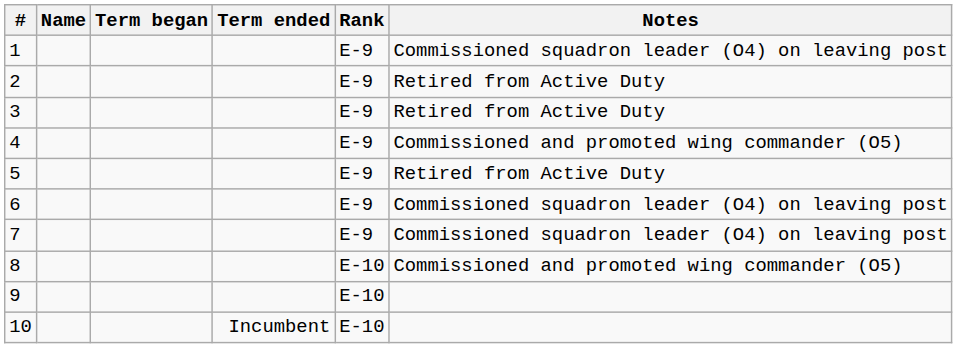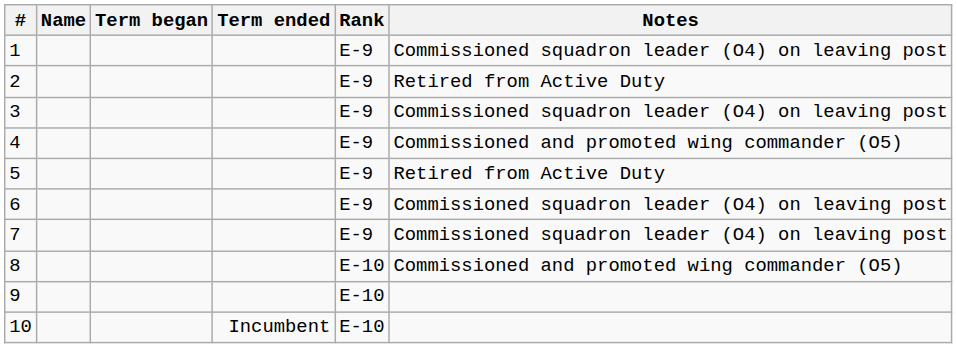 <table class="wikitable sortable">
 <tr>
 <th>#</th>
 <th>Name</th>
 <th>Term began</th>
 <th>Term ended</th>
 <th>Rank</th>
 <th>Notes</th>
 </tr>
 <tr>
 <td>1</td>
 <td> </td>
 <td align=right></td>
 <td align=right></td>
 <td>E-9</td>
 <td>Commissioned squadron leader (O4) on leaving post</td>
 </tr>
 <tr>
 <td>2</td>
 <td> </td>
 <td align=right></td>
 <td align=right></td>
 <td>E-9</td>
 <td>Retired from Active Duty</td>
 </tr>
 <tr>
 <td>3</td>
 <td></td>
 <td align=right></td>
 <td align=right></td>
 <td>E-9</td>
-<td>Retired from Active Duty</td>
+<td>Commissioned squadron leader (O4) on leaving post</td>
 </tr>
 <tr>
 <td>4</td>
 <td> </td>
 <td align=right></td>
 <td align=right></td>
 <td>E-9</td>
 <td>Commissioned and promoted wing commander (O5) </td>
 </tr>
 <tr>
 <td>5</td>
 <td> </td>
 <td align=right></td>
 <td align=right></td>
 <td>E-9</td>
 <td>Retired from Active Duty</td>
 </tr>
 <tr>
 <td>6</td>
 <td> </td>
 <td align=right></td>
 <td align=right></td>
 <td>E-9</td>
 <td>Commissioned squadron leader (O4) on leaving post</td>
 </tr>
 <tr>
 <td>7</td>
 <td> </td>
 <td align=right></td>
 <td align=right></td>
 <td>E-9</td>
 <td>Commissioned squadron leader (O4) on leaving post</td>
 </tr>
 <tr>
 <td>8</td>
 <td></td>
 <td align=right></td>
 <td align=right></td>
 <td>E-10</td>
 <td>Commissioned and promoted wing commander (O5) </td>
 </tr>
 <tr>
 <td>9</td>
 <td> </td>
 <td align=right></td>
 <td align=right></td>
 <td>E-10</td>
 <td></td>
 </tr>
 <tr>
 <td>10</td>
 <td></td>
 <td align=right></td>
 <td align=right>Incumbent</td>
 <td>E-10</td>
 <td></td>
 </tr>
 </table>
